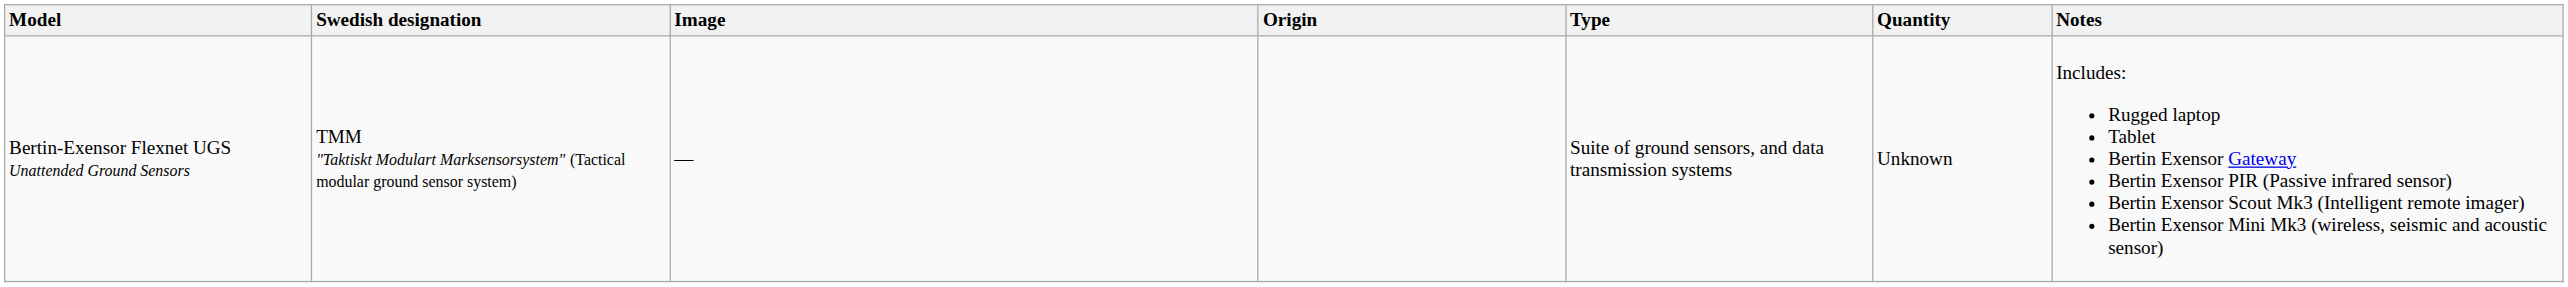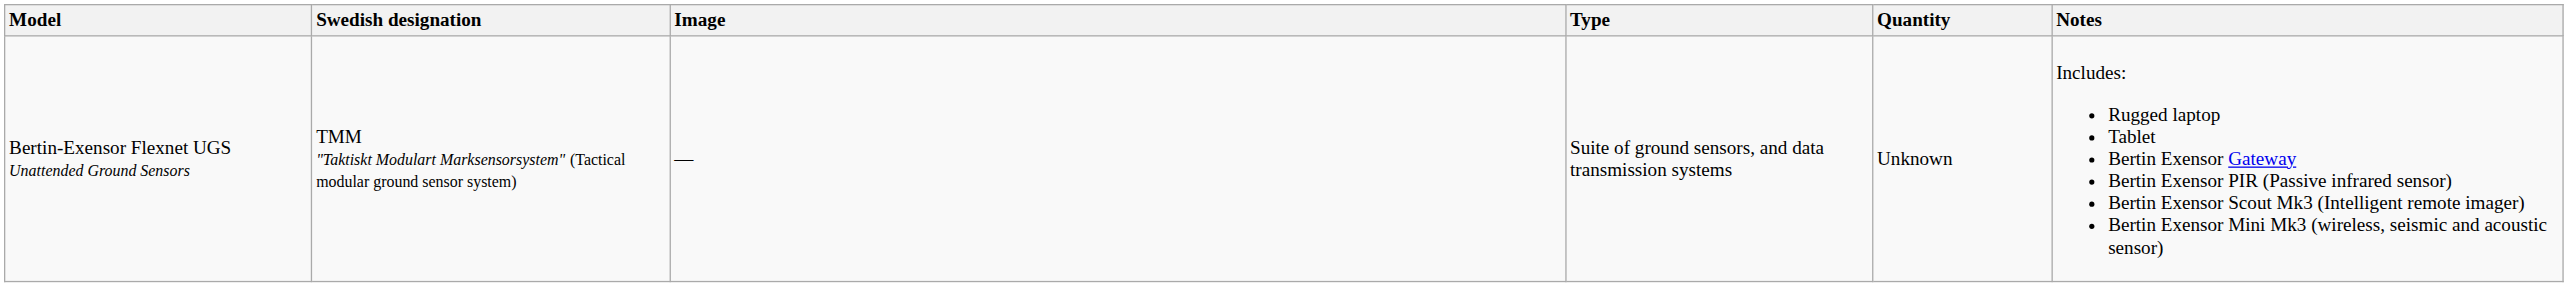 <table class="wikitable" style="font-size: 92%;">
 <tr>
 <th style="text-align: left; width:12%;">Model</th>
 <th style="text-align: left; width:14%;">Swedish designation</th>
 <th style="text-align: left">Image</th>
-<th style="text-align: left; width:12%;">Origin</th>
 <th style="text-align: left; width:12%;">Type</th>
 <th style="text-align: left; width:7%;">Quantity</th>
 <th style="text-align: left; width:20%;">Notes</th>
 </tr>
 <tr>
 <td>Bertin-Exensor  Flexnet UGS<br><em><small>Unattended Ground Sensors</small></em></td>
 <td>TMM<br><em><small>"Taktiskt Modulart Marksensorsystem"</small></em> <small>(Tactical modular ground sensor system)</small></td>
 <td>—</td>
-<td></td>
 <td>Suite of ground sensors, and data transmission systems</td>
 <td>Unknown</td>
 <td><br>Includes:<ul><li>Rugged laptop</li><li>Tablet</li><li>Bertin Exensor <a href='#'>Gateway</a></li><li>Bertin Exensor PIR (Passive infrared sensor)</li><li>Bertin Exensor Scout Mk3 (Intelligent remote imager)</li><li>Bertin Exensor Mini Mk3 (wireless, seismic and acoustic sensor)</li></ul></td>
 </tr>
 </table>
